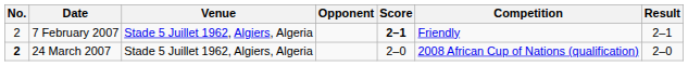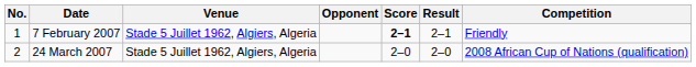 <table class="wikitable sortable">
 <tr>
 <th scope="col">No.</th>
 <th scope="col">Date</th>
 <th scope="col">Venue</th>
 <th scope="col">Opponent</th>
 <th scope="col">Score</th>
+<th scope="col">Result</th>
 <th scope="col">Competition</th>
-<th scope="col">Result</th>
 </tr>
 <tr>
-<td align="center">2</td>
+<td align="center">1</td>
 <td>7 February 2007</td>
 <td><a href='#'>Stade 5 Juillet 1962</a>, <a href='#'>Algiers</a>, Algeria</td>
 <td></td>
 <td align="center"><strong>2–1</strong></td>
+<td align="center">2–1</td>
 <td><a href='#'>Friendly</a></td>
-<td align="center">2–1</td>
 </tr>
 <tr>
-<td align="center"><strong>2</strong></td>
+<td align="center">2</td>
 <td>24 March 2007</td>
 <td>Stade 5 Juillet 1962, Algiers, Algeria</td>
 <td></td>
 <td align="center">2–0</td>
+<td align="center">2–0</td>
 <td><a href='#'>2008 African Cup of Nations (qualification)</a></td>
-<td align="center">2–0</td>
 </tr>
 </table>
